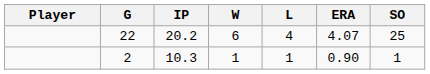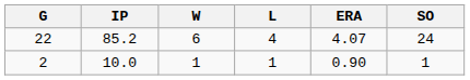 <table class="wikitable sortable">
 <tr>
-<th bgcolor="#DDDDFF" width="16%">Player</th>
 <th bgcolor="#DDDDFF" width="9%">G</th>
 <th bgcolor="#DDDDFF" width="9%">IP</th>
 <th bgcolor="#DDDDFF" width="9%">W</th>
 <th bgcolor="#DDDDFF" width="9%">L</th>
 <th bgcolor="#DDDDFF" width="9%">ERA</th>
 <th bgcolor="#DDDDFF" width="9%">SO</th>
 </tr>
 <tr align="center">
-<td></td>
 <td>22</td>
-<td>20.2</td>
+<td>85.2</td>
 <td>6</td>
 <td>4</td>
 <td>4.07</td>
-<td>25</td>
+<td>24</td>
 </tr>
 <tr align="center">
-<td></td>
 <td>2</td>
-<td>10.3</td>
+<td>10.0</td>
 <td>1</td>
 <td>1</td>
 <td>0.90</td>
 <td>1</td>
 </tr>
 </table>
